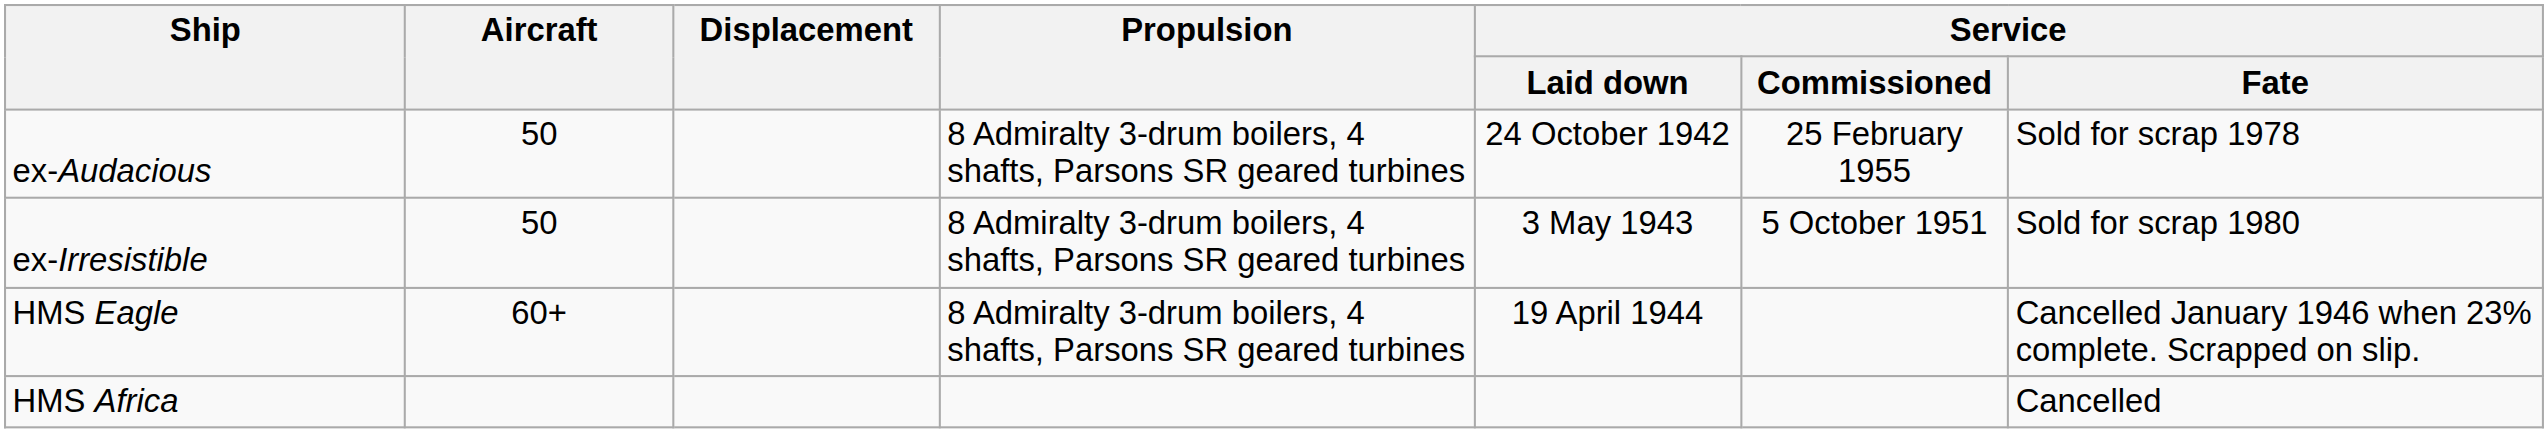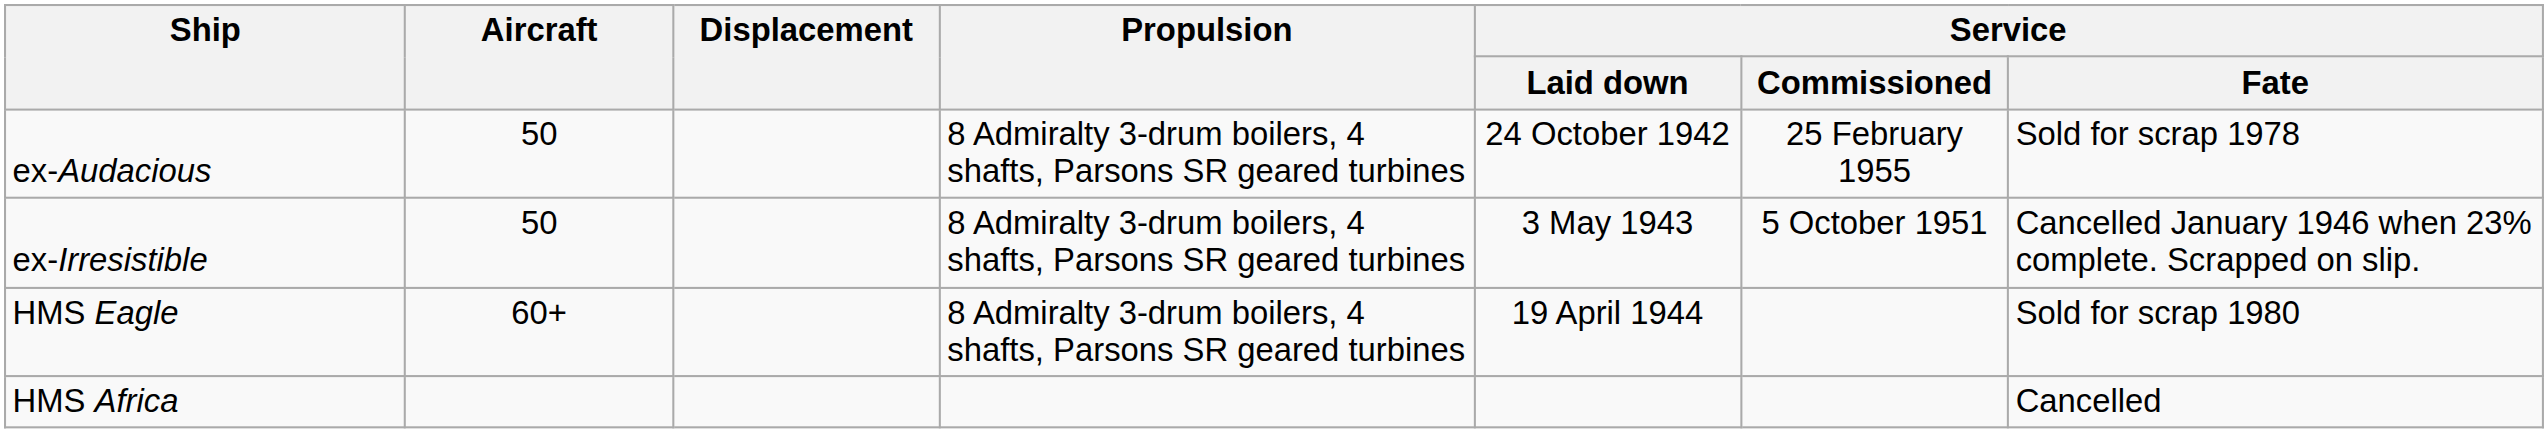 <table class="wikitable" style="width:98%;">
 <tr valign="top"|- valign="top">
 <th style="width:15%; text-align:center;" rowspan="2">Ship</th>
 <th style="width:10%; text-align:center;" rowspan="2">Aircraft</th>
 <th style="width:10%; text-align:center;" rowspan="2">Displacement</th>
 <th style="width:20%; text-align:center;" rowspan="2">Propulsion</th>
 <th style="width:40%; text-align:center;" colspan="3">Service</th>
 </tr>
 <tr valign="top">
 <th style="width:10%; text-align:center;">Laid down</th>
 <th style="width:10%; text-align:center;">Commissioned</th>
 <th style="width:20%; text-align:center;">Fate</th>
 </tr>
 <tr valign="top">
 <td align= left><br>ex-<em>Audacious</em></td>
 <td style="text-align:center;">50</td>
 <td style="text-align:center;"></td>
 <td align= left>8 Admiralty 3-drum boilers, 4 shafts, Parsons SR geared turbines</td>
 <td style="text-align:center;">24 October 1942</td>
 <td style="text-align:center;">25 February 1955</td>
 <td align= left>Sold for scrap 1978</td>
 </tr>
 <tr valign="top">
 <td align= left><br>ex-<em>Irresistible</em></td>
 <td style="text-align:center;">50</td>
 <td style="text-align:center;"></td>
 <td align= left>8 Admiralty 3-drum boilers, 4 shafts, Parsons SR geared turbines</td>
 <td style="text-align:center;">3 May 1943</td>
 <td style="text-align:center;">5 October 1951</td>
-<td align= left>Sold for scrap 1980</td>
+<td align= left>Cancelled January 1946 when 23% complete. Scrapped on slip.</td>
 </tr>
 <tr valign="top">
 <td align= left>HMS <em>Eagle</em></td>
 <td style="text-align:center;">60+</td>
 <td style="text-align:center;"></td>
 <td align= left>8 Admiralty 3-drum boilers, 4 shafts, Parsons SR geared turbines</td>
 <td style="text-align:center;">19 April 1944</td>
 <td style="text-align:center;"></td>
-<td align= left>Cancelled January 1946 when 23% complete. Scrapped on slip.</td>
+<td align= left>Sold for scrap 1980</td>
 </tr>
 <tr valign="top">
 <td align= left>HMS <em>Africa</em></td>
 <td style="text-align:center;"></td>
 <td style="text-align:center;"></td>
 <td align= left></td>
 <td style="text-align:center;"></td>
 <td style="text-align:center;"></td>
 <td align= left>Cancelled</td>
 </tr>
 </table>
